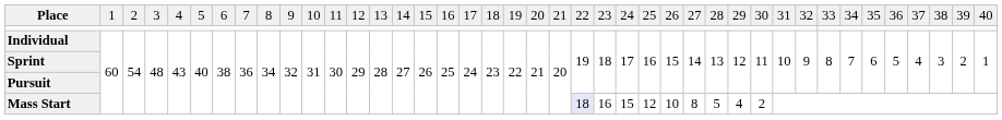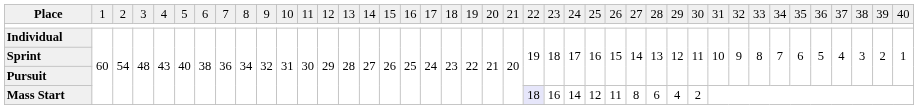 <table border="1" cellpadding="2" cellspacing="0" style="border:1px solid #C0C0C0; border-collapse:collapse; font-size:86%; margin-top:1em; text-align:center" width="1000">
 <tr bgcolor="#F0F0F0">
 <td width=150><strong>Place</strong></td>
 <td width=25>1</td>
 <td width=25>2</td>
 <td width=25>3</td>
 <td width=25>4</td>
 <td width=25>5</td>
 <td width=25>6</td>
 <td width=25>7</td>
 <td width=25>8</td>
 <td width=25>9</td>
 <td width=25>10</td>
 <td width=25>11</td>
 <td width=25>12</td>
 <td width=25>13</td>
 <td width=25>14</td>
 <td width=25>15</td>
 <td width=25>16</td>
 <td width=25>17</td>
 <td width=25>18</td>
 <td width=25>19</td>
 <td width=25>20</td>
 <td width=25>21</td>
 <td width=25>22</td>
 <td width=25>23</td>
 <td width=25>24</td>
 <td width=25>25</td>
 <td width=25>26</td>
 <td width=25>27</td>
 <td width=25>28</td>
 <td width=25>29</td>
 <td width=25>30</td>
 <td width=25>31</td>
 <td width=25>32</td>
 <td width=25>33</td>
 <td width=25>34</td>
 <td width=25>35</td>
 <td width=25>36</td>
 <td width=25>37</td>
 <td width=25>38</td>
 <td width=25>39</td>
 <td width=25>40</td>
 </tr>
 <tr>
 <td colspan=33></td>
 </tr>
 <tr>
 <td bgcolor="#F0F0F0" align=left><strong>Individual</strong></td>
 <td rowspan=4>60</td>
 <td rowspan=4>54</td>
 <td rowspan=4>48</td>
 <td rowspan=4>43</td>
 <td rowspan=4>40</td>
 <td rowspan=4>38</td>
 <td rowspan=4>36</td>
 <td rowspan=4>34</td>
 <td rowspan=4>32</td>
 <td rowspan=4>31</td>
 <td rowspan=4>30</td>
 <td rowspan=4>29</td>
 <td rowspan=4>28</td>
 <td rowspan=4>27</td>
 <td rowspan=4>26</td>
 <td rowspan=4>25</td>
 <td rowspan=4>24</td>
 <td rowspan=4>23</td>
 <td rowspan=4>22</td>
 <td rowspan=4>21</td>
 <td rowspan=4>20</td>
 <td rowspan=3>19</td>
 <td rowspan=3>18</td>
 <td rowspan=3>17</td>
 <td rowspan=3>16</td>
 <td rowspan=3>15</td>
 <td rowspan=3>14</td>
 <td rowspan=3>13</td>
 <td rowspan=3>12</td>
 <td rowspan=3>11</td>
 <td rowspan=3>10</td>
 <td rowspan=3>9</td>
 <td rowspan=3>8</td>
 <td rowspan=3>7</td>
 <td rowspan=3>6</td>
 <td rowspan=3>5</td>
 <td rowspan=3>4</td>
 <td rowspan=3>3</td>
 <td rowspan=3>2</td>
 <td rowspan=3>1</td>
 </tr>
 <tr>
 <td bgcolor="#F0F0F0" align=left><strong>Sprint</strong></td>
 </tr>
 <tr>
 <td bgcolor="#F0F0F0" align=left><strong>Pursuit</strong></td>
 </tr>
 <tr>
 <td bgcolor="#F0F0F0" align=left><strong>Mass Start</strong></td>
 <td style="background: lavender;">18</td>
 <td>16</td>
-<td>15</td>
+<td>14</td>
 <td>12</td>
-<td>10</td>
+<td>11</td>
 <td>8</td>
-<td>5</td>
+<td>6</td>
 <td>4</td>
 <td>2</td>
 </tr>
 </table>
